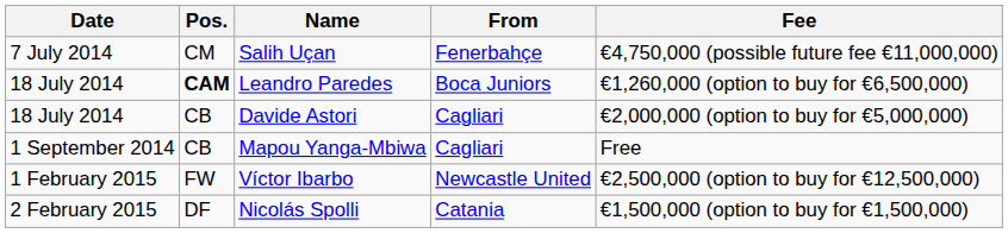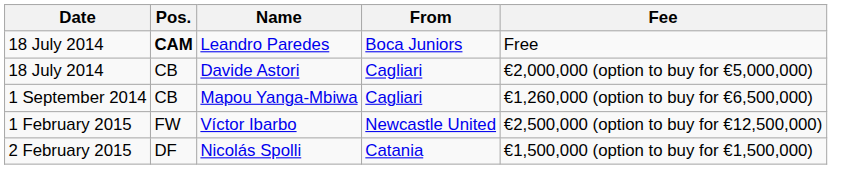 <table class="wikitable">
 <tr>
 <th>Date</th>
 <th>Pos.</th>
 <th>Name</th>
 <th>From</th>
 <th>Fee</th>
 </tr>
 <tr>
-<td>7 July 2014</td>
-<td>CM</td>
-<td> <a href='#'>Salih Uçan</a></td>
-<td> <a href='#'>Fenerbahçe</a></td>
-<td>€4,750,000 (possible future fee €11,000,000)</td>
-</tr>
-<tr>
 <td>18 July 2014</td>
 <td><strong>CAM</strong></td>
 <td> <a href='#'>Leandro Paredes</a></td>
 <td> <a href='#'>Boca Juniors</a></td>
-<td>€1,260,000 (option to buy for €6,500,000)</td>
+<td>Free</td>
 </tr>
 <tr>
 <td>18 July 2014</td>
 <td>CB</td>
 <td> <a href='#'>Davide Astori</a></td>
 <td> <a href='#'>Cagliari</a></td>
 <td>€2,000,000 (option to buy for €5,000,000)</td>
 </tr>
 <tr>
 <td>1 September 2014</td>
 <td>CB</td>
 <td> <a href='#'>Mapou Yanga-Mbiwa</a></td>
 <td> <a href='#'>Cagliari</a></td>
-<td>Free</td>
+<td>€1,260,000 (option to buy for €6,500,000)</td>
 </tr>
 <tr>
 <td>1 February 2015</td>
 <td>FW</td>
 <td> <a href='#'>Víctor Ibarbo</a></td>
 <td> <a href='#'>Newcastle United</a></td>
 <td>€2,500,000 (option to buy for €12,500,000)</td>
 </tr>
 <tr>
 <td>2 February 2015</td>
 <td>DF</td>
 <td> <a href='#'>Nicolás Spolli</a></td>
 <td> <a href='#'>Catania</a></td>
 <td>€1,500,000 (option to buy for €1,500,000)</td>
 </tr>
 </table>
